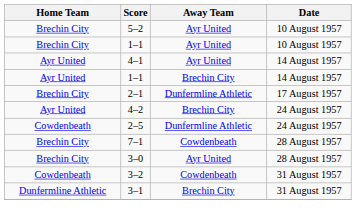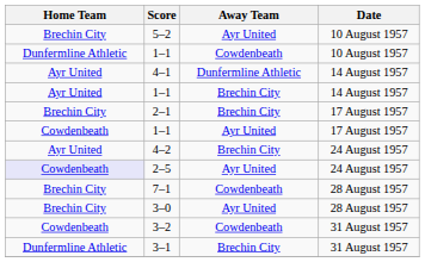 <table class="wikitable" style="text-align:center;">
 <tr>
 <th width=175>Home Team</th>
 <th width=20>Score</th>
 <th width=175>Away Team</th>
 <th width= 125>Date</th>
 </tr>
 <tr>
 <td><a href='#'>Brechin City</a></td>
 <td>5–2</td>
 <td><a href='#'>Ayr United</a></td>
 <td>10 August 1957</td>
 </tr>
 <tr>
-<td><a href='#'>Brechin City</a></td>
+<td><a href='#'>Dunfermline Athletic</a></td>
 <td>1–1</td>
-<td><a href='#'>Ayr United</a></td>
+<td><a href='#'>Cowdenbeath</a></td>
 <td>10 August 1957</td>
 </tr>
 <tr>
 <td><a href='#'>Ayr United</a></td>
 <td>4–1</td>
-<td><a href='#'>Ayr United</a></td>
+<td><a href='#'>Dunfermline Athletic</a></td>
 <td>14 August 1957</td>
 </tr>
 <tr>
 <td><a href='#'>Ayr United</a></td>
 <td>1–1</td>
 <td><a href='#'>Brechin City</a></td>
 <td>14 August 1957</td>
 </tr>
 <tr>
 <td><a href='#'>Brechin City</a></td>
 <td>2–1</td>
-<td><a href='#'>Dunfermline Athletic</a></td>
+<td><a href='#'>Brechin City</a></td>
+<td>17 August 1957</td>
+</tr>
+<tr>
+<td><a href='#'>Cowdenbeath</a></td>
+<td>1–1</td>
+<td><a href='#'>Ayr United</a></td>
 <td>17 August 1957</td>
 </tr>
 <tr>
 <td><a href='#'>Ayr United</a></td>
 <td>4–2</td>
 <td><a href='#'>Brechin City</a></td>
 <td>24 August 1957</td>
 </tr>
 <tr>
-<td><a href='#'>Cowdenbeath</a></td>
+<td style="background: lavender;"><a href='#'>Cowdenbeath</a></td>
 <td>2–5</td>
-<td><a href='#'>Dunfermline Athletic</a></td>
+<td><a href='#'>Ayr United</a></td>
 <td>24 August 1957</td>
 </tr>
 <tr>
 <td><a href='#'>Brechin City</a></td>
 <td>7–1</td>
 <td><a href='#'>Cowdenbeath</a></td>
 <td>28 August 1957</td>
 </tr>
 <tr>
 <td><a href='#'>Brechin City</a></td>
 <td>3–0</td>
 <td><a href='#'>Ayr United</a></td>
 <td>28 August 1957</td>
 </tr>
 <tr>
 <td><a href='#'>Cowdenbeath</a></td>
 <td>3–2</td>
 <td><a href='#'>Cowdenbeath</a></td>
 <td>31 August 1957</td>
 </tr>
 <tr>
 <td><a href='#'>Dunfermline Athletic</a></td>
 <td>3–1</td>
 <td><a href='#'>Brechin City</a></td>
 <td>31 August 1957</td>
 </tr>
 <tr>
 </tr>
 </table>
